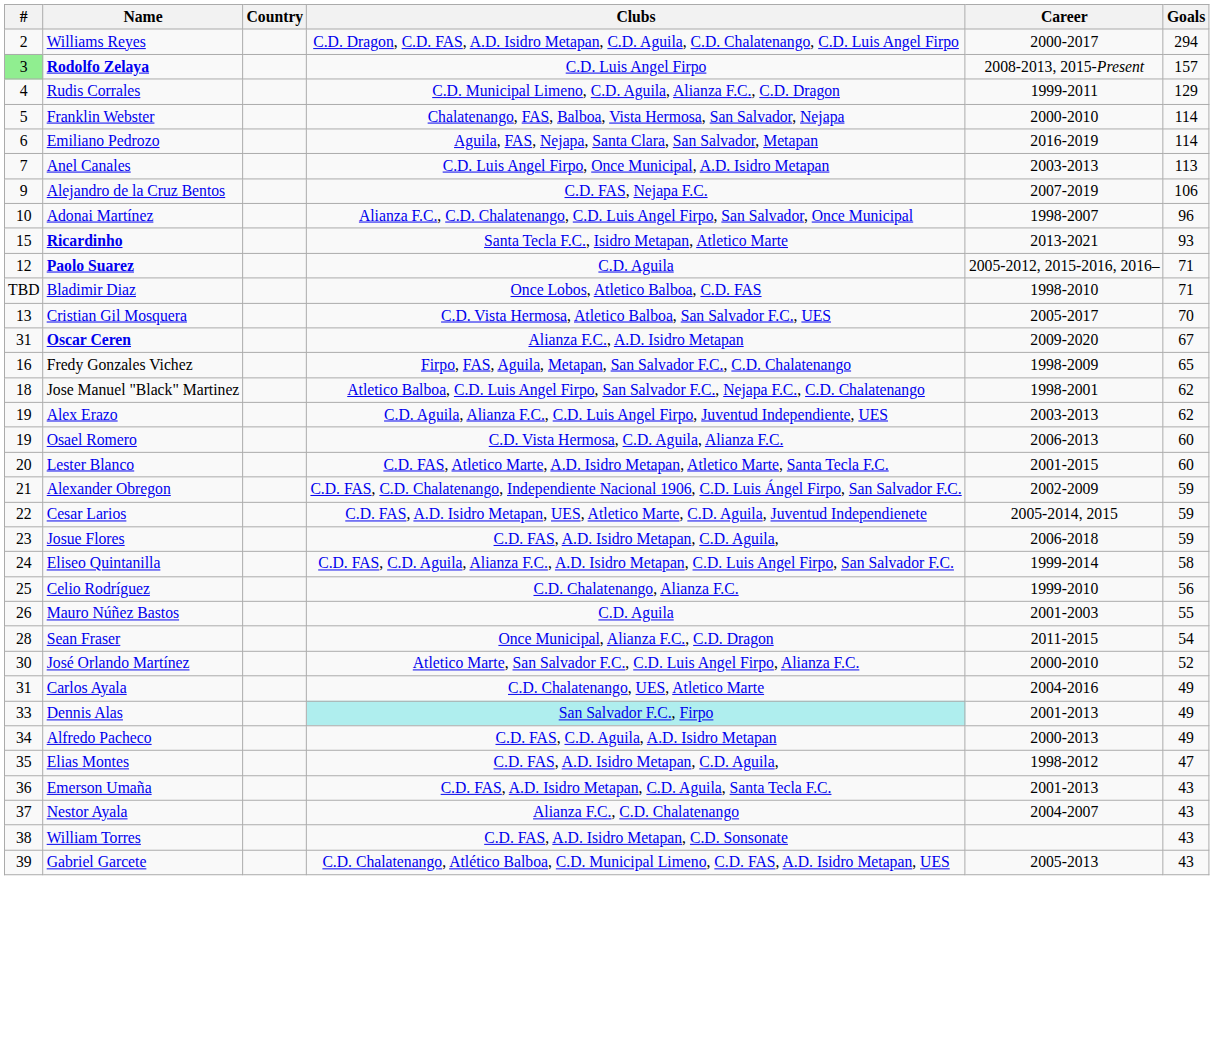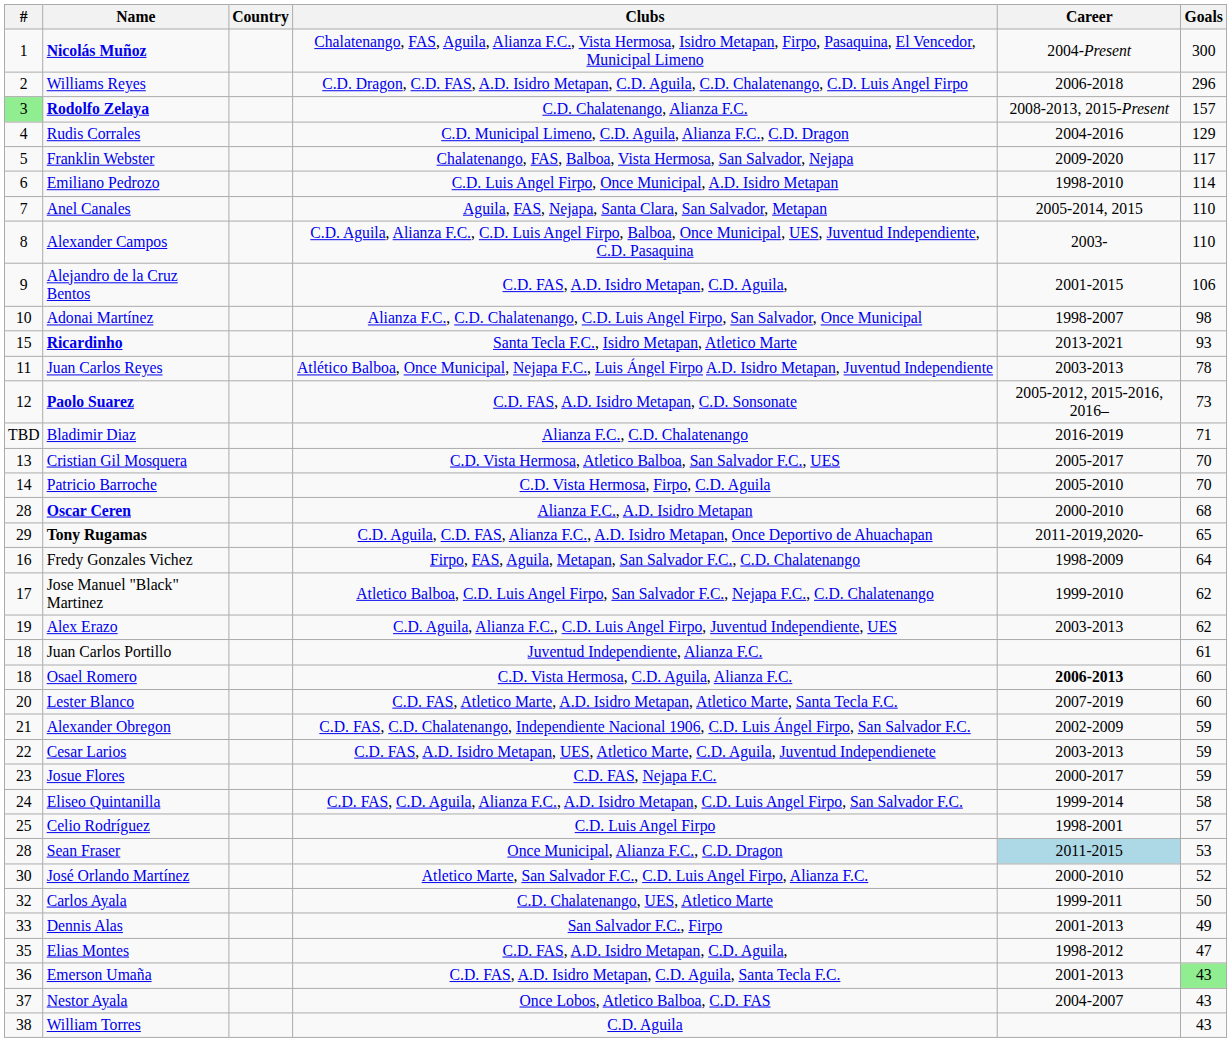 <table class="wikitable" style="text-align:center;">
 <tr>
 <th>#</th>
 <th>Name</th>
 <th>Country</th>
 <th>Clubs</th>
 <th>Career</th>
 <th>Goals</th>
 </tr>
 <tr>
+<td>1</td>
+<td align="left"><strong><a href='#'>Nicolás Muñoz</a></strong></td>
+<td></td>
+<td><a href='#'>Chalatenango</a>, <a href='#'>FAS</a>, <a href='#'>Aguila</a>, <a href='#'>Alianza F.C.</a>, <a href='#'>Vista Hermosa</a>, <a href='#'>Isidro Metapan</a>, <a href='#'>Firpo</a>, <a href='#'>Pasaquina</a>, <a href='#'>El Vencedor</a>, <a href='#'>Municipal Limeno</a></td>
+<td>2004-<em>Present</em></td>
+<td>300</td>
+</tr>
+<tr>
 <td>2</td>
 <td style="text-align:left;"><a href='#'>Williams Reyes</a></td>
 <td> </td>
 <td><a href='#'>C.D. Dragon</a>, <a href='#'>C.D. FAS</a>, <a href='#'>A.D. Isidro Metapan</a>, <a href='#'>C.D. Aguila</a>, <a href='#'>C.D. Chalatenango</a>, <a href='#'>C.D. Luis Angel Firpo</a></td>
-<td>2000-2017</td>
-<td>294</td>
+<td>2006-2018</td>
+<td>296</td>
 </tr>
 <tr>
 <td style="background: lightgreen;">3</td>
 <td style="text-align:left;"><strong><a href='#'>Rodolfo Zelaya</a></strong></td>
 <td></td>
-<td><a href='#'>C.D. Luis Angel Firpo</a></td>
+<td><a href='#'>C.D. Chalatenango</a>, <a href='#'>Alianza F.C.</a></td>
 <td>2008-2013, 2015-<em>Present</em></td>
 <td>157</td>
 </tr>
 <tr>
 <td>4</td>
 <td style="text-align:left;"><a href='#'>Rudis Corrales</a></td>
 <td></td>
 <td><a href='#'>C.D. Municipal Limeno</a>, <a href='#'>C.D. Aguila</a>, <a href='#'>Alianza F.C.</a>, <a href='#'>C.D. Dragon</a></td>
-<td>1999-2011</td>
+<td>2004-2016</td>
 <td>129</td>
 </tr>
 <tr>
 <td>5</td>
 <td style="text-align:left;"><a href='#'>Franklin Webster</a></td>
 <td></td>
 <td><a href='#'>Chalatenango</a>, <a href='#'>FAS</a>, <a href='#'>Balboa</a>, <a href='#'>Vista Hermosa</a>, <a href='#'>San Salvador</a>, <a href='#'>Nejapa</a></td>
-<td>2000-2010</td>
-<td>114</td>
+<td>2009-2020</td>
+<td>117</td>
 </tr>
 <tr>
 <td>6</td>
 <td style="text-align:left;"><a href='#'>Emiliano Pedrozo</a></td>
 <td> </td>
-<td><a href='#'>Aguila</a>, <a href='#'>FAS</a>, <a href='#'>Nejapa</a>, <a href='#'>Santa Clara</a>, <a href='#'>San Salvador</a>, <a href='#'>Metapan</a></td>
-<td>2016-2019</td>
+<td><a href='#'>C.D. Luis Angel Firpo</a>, <a href='#'>Once Municipal</a>, <a href='#'>A.D. Isidro Metapan</a></td>
+<td>1998-2010</td>
 <td>114</td>
 </tr>
 <tr>
 <td>7</td>
 <td style="text-align:left;"><a href='#'>Anel Canales</a></td>
 <td></td>
-<td><a href='#'>C.D. Luis Angel Firpo</a>, <a href='#'>Once Municipal</a>, <a href='#'>A.D. Isidro Metapan</a></td>
-<td>2003-2013</td>
-<td>113</td>
+<td><a href='#'>Aguila</a>, <a href='#'>FAS</a>, <a href='#'>Nejapa</a>, <a href='#'>Santa Clara</a>, <a href='#'>San Salvador</a>, <a href='#'>Metapan</a></td>
+<td>2005-2014, 2015</td>
+<td>110</td>
+</tr>
+<tr>
+<td>8</td>
+<td style="text-align:left;"><a href='#'>Alexander Campos</a></td>
+<td></td>
+<td><a href='#'>C.D. Aguila</a>, <a href='#'>Alianza F.C.</a>, <a href='#'>C.D. Luis Angel Firpo</a>, <a href='#'>Balboa</a>, <a href='#'>Once Municipal</a>, <a href='#'>UES</a>, <a href='#'>Juventud Independiente</a>, <a href='#'>C.D. Pasaquina</a></td>
+<td>2003-</td>
+<td>110</td>
 </tr>
 <tr>
 <td>9</td>
 <td style="text-align:left;"><a href='#'>Alejandro de la Cruz Bentos</a></td>
 <td></td>
-<td><a href='#'>C.D. FAS</a>, <a href='#'>Nejapa F.C.</a></td>
-<td>2007-2019</td>
+<td><a href='#'>C.D. FAS</a>, <a href='#'>A.D. Isidro Metapan</a>, <a href='#'>C.D. Aguila</a>,</td>
+<td>2001-2015</td>
 <td>106</td>
 </tr>
 <tr>
 <td>10</td>
 <td style="text-align:left;"><a href='#'>Adonai Martínez</a></td>
 <td></td>
 <td><a href='#'>Alianza F.C.</a>, <a href='#'>C.D. Chalatenango</a>, <a href='#'>C.D. Luis Angel Firpo</a>, <a href='#'>San Salvador</a>, <a href='#'>Once Municipal</a></td>
 <td>1998-2007</td>
-<td>96</td>
+<td>98</td>
 </tr>
 <tr>
 <td>15</td>
 <td style="text-align:left;"><strong><a href='#'>Ricardinho</a></strong></td>
 <td></td>
 <td><a href='#'>Santa Tecla F.C.</a>, <a href='#'>Isidro Metapan</a>, <a href='#'>Atletico Marte</a></td>
 <td>2013-2021</td>
 <td>93</td>
 </tr>
 <tr>
+<td>11</td>
+<td style="text-align:left;"><a href='#'>Juan Carlos Reyes</a></td>
+<td></td>
+<td><a href='#'>Atlético Balboa</a>, <a href='#'>Once Municipal</a>, <a href='#'>Nejapa F.C.</a>, <a href='#'>Luis Ángel Firpo</a> <a href='#'>A.D. Isidro Metapan</a>, <a href='#'>Juventud Independiente</a></td>
+<td>2003-2013</td>
+<td>78</td>
+</tr>
+<tr>
 <td>12</td>
 <td style="text-align:left;"><strong><a href='#'>Paolo Suarez</a></strong></td>
 <td></td>
-<td><a href='#'>C.D. Aguila</a></td>
+<td><a href='#'>C.D. FAS</a>, <a href='#'>A.D. Isidro Metapan</a>, <a href='#'>C.D. Sonsonate</a></td>
 <td>2005-2012, 2015-2016, 2016–</td>
-<td>71</td>
+<td>73</td>
 </tr>
 <tr>
 <td>TBD</td>
 <td style="text-align:left;"><a href='#'>Bladimir Diaz</a></td>
 <td></td>
-<td><a href='#'>Once Lobos</a>, <a href='#'>Atletico Balboa</a>, <a href='#'>C.D. FAS</a></td>
-<td>1998-2010</td>
+<td><a href='#'>Alianza F.C.</a>, <a href='#'>C.D. Chalatenango</a></td>
+<td>2016-2019</td>
 <td>71</td>
 </tr>
 <tr>
 <td>13</td>
 <td style="text-align:left;"><a href='#'>Cristian Gil Mosquera</a></td>
 <td></td>
 <td><a href='#'>C.D. Vista Hermosa</a>, <a href='#'>Atletico Balboa</a>, <a href='#'>San Salvador F.C.</a>, <a href='#'>UES</a></td>
 <td>2005-2017</td>
 <td>70</td>
 </tr>
 <tr>
-<td>31</td>
+<td>14</td>
+<td style="text-align:left;"><a href='#'>Patricio Barroche</a></td>
+<td></td>
+<td><a href='#'>C.D. Vista Hermosa</a>, <a href='#'>Firpo</a>, <a href='#'>C.D. Aguila</a></td>
+<td>2005-2010</td>
+<td>70</td>
+</tr>
+<tr>
+<td>28</td>
 <td style="text-align:left;"><strong><a href='#'>Oscar Ceren</a></strong></td>
 <td></td>
 <td><a href='#'>Alianza F.C.</a>, <a href='#'>A.D. Isidro Metapan</a></td>
-<td>2009-2020</td>
-<td>67</td>
+<td>2000-2010</td>
+<td>68</td>
+</tr>
+<tr>
+<td>29</td>
+<td style="text-align:left;"><strong>Tony Rugamas</strong></td>
+<td></td>
+<td><a href='#'>C.D. Aguila</a>, <a href='#'>C.D. FAS</a>, <a href='#'>Alianza F.C.</a>, <a href='#'>A.D. Isidro Metapan</a>, <a href='#'>Once Deportivo de Ahuachapan</a></td>
+<td>2011-2019,2020-</td>
+<td>65</td>
 </tr>
 <tr>
 <td>16</td>
 <td style="text-align:left;">Fredy Gonzales Vichez</td>
 <td></td>
 <td><a href='#'>Firpo</a>, <a href='#'>FAS</a>, <a href='#'>Aguila</a>, <a href='#'>Metapan</a>, <a href='#'>San Salvador F.C.</a>, <a href='#'>C.D. Chalatenango</a></td>
 <td>1998-2009</td>
-<td>65</td>
+<td>64</td>
 </tr>
 <tr>
-<td>18</td>
+<td>17</td>
 <td style="text-align:left;">Jose Manuel "Black" Martinez</td>
 <td></td>
 <td><a href='#'>Atletico Balboa</a>, <a href='#'>C.D. Luis Angel Firpo</a>, <a href='#'>San Salvador F.C.</a>, <a href='#'>Nejapa F.C.</a>, <a href='#'>C.D. Chalatenango</a></td>
-<td>1998-2001</td>
+<td>1999-2010</td>
 <td>62</td>
 </tr>
 <tr>
 <td>19</td>
 <td style="text-align:left;"><a href='#'>Alex Erazo</a></td>
 <td></td>
 <td><a href='#'>C.D. Aguila</a>, <a href='#'>Alianza F.C.</a>, <a href='#'>C.D. Luis Angel Firpo</a>, <a href='#'>Juventud Independiente</a>, <a href='#'>UES</a></td>
 <td>2003-2013</td>
 <td>62</td>
 </tr>
 <tr>
-<td>19</td>
+<td>18</td>
+<td style="text-align:left;">Juan Carlos Portillo</td>
+<td></td>
+<td><a href='#'>Juventud Independiente</a>, <a href='#'>Alianza F.C.</a></td>
+<td></td>
+<td>61</td>
+</tr>
+<tr>
+<td>18</td>
 <td style="text-align:left;"><a href='#'>Osael Romero</a></td>
 <td></td>
 <td><a href='#'>C.D. Vista Hermosa</a>, <a href='#'>C.D. Aguila</a>, <a href='#'>Alianza F.C.</a></td>
-<td>2006-2013</td>
+<td><strong>2006-2013</strong></td>
 <td>60</td>
 </tr>
 <tr>
 <td>20</td>
 <td style="text-align:left;"><a href='#'>Lester Blanco</a></td>
 <td></td>
 <td><a href='#'>C.D. FAS</a>, <a href='#'>Atletico Marte</a>, <a href='#'>A.D. Isidro Metapan</a>, <a href='#'>Atletico Marte</a>, <a href='#'>Santa Tecla F.C.</a></td>
-<td>2001-2015</td>
+<td>2007-2019</td>
 <td>60</td>
 </tr>
 <tr>
 <td>21</td>
 <td style="text-align:left;"><a href='#'>Alexander Obregon</a></td>
 <td></td>
 <td><a href='#'>C.D. FAS</a>, <a href='#'>C.D. Chalatenango</a>, <a href='#'>Independiente Nacional 1906</a>, <a href='#'>C.D. Luis Ángel Firpo</a>, <a href='#'>San Salvador F.C.</a></td>
 <td>2002-2009</td>
 <td>59</td>
 </tr>
 <tr>
 <td>22</td>
 <td style="text-align:left;"><a href='#'>Cesar Larios</a></td>
 <td></td>
 <td><a href='#'>C.D. FAS</a>, <a href='#'>A.D. Isidro Metapan</a>, <a href='#'>UES</a>, <a href='#'>Atletico Marte</a>, <a href='#'>C.D. Aguila</a>, <a href='#'>Juventud Independienete</a></td>
-<td>2005-2014, 2015</td>
+<td>2003-2013</td>
 <td>59</td>
 </tr>
 <tr>
 <td>23</td>
 <td style="text-align:left;"><a href='#'>Josue Flores</a></td>
 <td></td>
-<td><a href='#'>C.D. FAS</a>, <a href='#'>A.D. Isidro Metapan</a>, <a href='#'>C.D. Aguila</a>,</td>
-<td>2006-2018</td>
+<td><a href='#'>C.D. FAS</a>, <a href='#'>Nejapa F.C.</a></td>
+<td>2000-2017</td>
 <td>59</td>
 </tr>
 <tr>
 <td>24</td>
 <td style="text-align:left;"><a href='#'>Eliseo Quintanilla</a></td>
 <td></td>
 <td><a href='#'>C.D. FAS</a>, <a href='#'>C.D. Aguila</a>, <a href='#'>Alianza F.C.</a>, <a href='#'>A.D. Isidro Metapan</a>, <a href='#'>C.D. Luis Angel Firpo</a>, <a href='#'>San Salvador F.C.</a></td>
 <td>1999-2014</td>
 <td>58</td>
 </tr>
 <tr>
 <td>25</td>
 <td style="text-align:left;"><a href='#'>Celio Rodríguez</a></td>
 <td></td>
-<td><a href='#'>C.D. Chalatenango</a>, <a href='#'>Alianza F.C.</a></td>
-<td>1999-2010</td>
-<td>56</td>
-</tr>
-<tr>
-<td>26</td>
-<td style="text-align:left;"><a href='#'>Mauro Núñez Bastos</a></td>
-<td></td>
-<td><a href='#'>C.D. Aguila</a></td>
-<td>2001-2003</td>
-<td>55</td>
+<td><a href='#'>C.D. Luis Angel Firpo</a></td>
+<td>1998-2001</td>
+<td>57</td>
 </tr>
 <tr>
 <td>28</td>
 <td style="text-align:left;"><a href='#'>Sean Fraser</a></td>
 <td></td>
 <td><a href='#'>Once Municipal</a>, <a href='#'>Alianza F.C.</a>, <a href='#'>C.D. Dragon</a></td>
-<td>2011-2015</td>
-<td>54</td>
+<td style="background: lightblue;">2011-2015</td>
+<td>53</td>
 </tr>
 <tr>
 <td>30</td>
 <td style="text-align:left;"><a href='#'>José Orlando Martínez</a></td>
 <td></td>
 <td><a href='#'>Atletico Marte</a>, <a href='#'>San Salvador F.C.</a>, <a href='#'>C.D. Luis Angel Firpo</a>, <a href='#'>Alianza F.C.</a></td>
 <td>2000-2010</td>
 <td>52</td>
 </tr>
 <tr>
-<td>31</td>
+<td>32</td>
 <td style="text-align:left;"><a href='#'>Carlos Ayala</a></td>
 <td></td>
 <td><a href='#'>C.D. Chalatenango</a>, <a href='#'>UES</a>, <a href='#'>Atletico Marte</a></td>
-<td>2004-2016</td>
-<td>49</td>
+<td>1999-2011</td>
+<td>50</td>
 </tr>
 <tr>
 <td>33</td>
 <td style="text-align:left;"><a href='#'>Dennis Alas</a></td>
 <td></td>
-<td style="background: paleturquoise;"><a href='#'>San Salvador F.C.</a>, <a href='#'>Firpo</a></td>
+<td><a href='#'>San Salvador F.C.</a>, <a href='#'>Firpo</a></td>
 <td>2001-2013</td>
-<td>49</td>
-</tr>
-<tr>
-<td>34</td>
-<td style="text-align:left;"><a href='#'>Alfredo Pacheco</a></td>
-<td></td>
-<td><a href='#'>C.D. FAS</a>, <a href='#'>C.D. Aguila</a>, <a href='#'>A.D. Isidro Metapan</a></td>
-<td>2000-2013</td>
 <td>49</td>
 </tr>
 <tr>
 <td>35</td>
 <td style="text-align:left;"><a href='#'>Elias Montes</a></td>
 <td></td>
 <td><a href='#'>C.D. FAS</a>, <a href='#'>A.D. Isidro Metapan</a>, <a href='#'>C.D. Aguila</a>,</td>
 <td>1998-2012</td>
 <td>47</td>
 </tr>
 <tr>
 <td>36</td>
 <td style="text-align:left;"><a href='#'>Emerson Umaña</a></td>
 <td></td>
 <td><a href='#'>C.D. FAS</a>, <a href='#'>A.D. Isidro Metapan</a>, <a href='#'>C.D. Aguila</a>, <a href='#'>Santa Tecla F.C.</a></td>
 <td>2001-2013</td>
-<td>43</td>
+<td style="background: lightgreen;">43</td>
 </tr>
 <tr>
 <td>37</td>
 <td style="text-align:left;"><a href='#'>Nestor Ayala</a></td>
 <td></td>
-<td><a href='#'>Alianza F.C.</a>, <a href='#'>C.D. Chalatenango</a></td>
+<td><a href='#'>Once Lobos</a>, <a href='#'>Atletico Balboa</a>, <a href='#'>C.D. FAS</a></td>
 <td>2004-2007</td>
 <td>43</td>
 </tr>
 <tr>
 <td>38</td>
 <td style="text-align:left;"><a href='#'>William Torres</a></td>
 <td></td>
-<td><a href='#'>C.D. FAS</a>, <a href='#'>A.D. Isidro Metapan</a>, <a href='#'>C.D. Sonsonate</a></td>
+<td><a href='#'>C.D. Aguila</a></td>
 <td></td>
 <td>43</td>
 </tr>
-<tr>
-<td>39</td>
-<td style="text-align:left;"><a href='#'>Gabriel Garcete</a></td>
-<td></td>
-<td><a href='#'>C.D. Chalatenango</a>, <a href='#'>Atlético Balboa</a>, <a href='#'>C.D. Municipal Limeno</a>, <a href='#'>C.D. FAS</a>, <a href='#'>A.D. Isidro Metapan</a>, <a href='#'>UES</a></td>
-<td>2005-2013</td>
-<td>43</td>
-</tr>
 </table>
